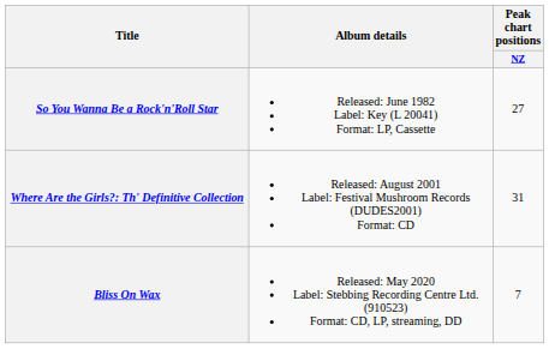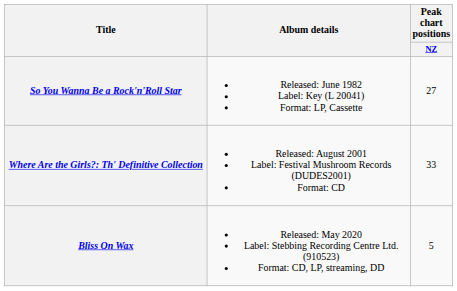 <table class="wikitable plainrowheaders" style="text-align:center;" border="1">
 <tr>
 <th scope="col" rowspan="2" style="width:20em;">Title</th>
 <th scope="col" rowspan="2" style="width:20em;">Album details</th>
 <th scope="col" colspan="1">Peak chart<br>positions</th>
 </tr>
 <tr>
 <th style="width:3em;font-size:85%"><a href='#'>NZ</a><br></th>
 </tr>
 <tr>
 <th scope="row"><em><a href='#'>So You Wanna Be a Rock'n'Roll Star</a></em></th>
 <td><br><ul><li>Released: June 1982</li><li>Label: Key (L 20041)</li><li>Format: LP, Cassette</li></ul></td>
 <td>27</td>
 </tr>
 <tr>
 <th scope="row"><em><a href='#'>Where Are the Girls?: Th' Definitive Collection</a></em></th>
 <td><br><ul><li>Released: August 2001</li><li>Label: Festival Mushroom Records (DUDES2001)</li><li>Format: CD</li></ul></td>
-<td>31</td>
+<td>33</td>
 </tr>
 <tr>
 <th scope="row"><em><a href='#'>Bliss On Wax</a></em></th>
 <td><br><ul><li>Released: May 2020</li><li>Label: Stebbing Recording Centre Ltd. (910523)</li><li>Format: CD, LP, streaming, DD</li></ul></td>
-<td>7</td>
+<td>5</td>
 </tr>
 </table>
